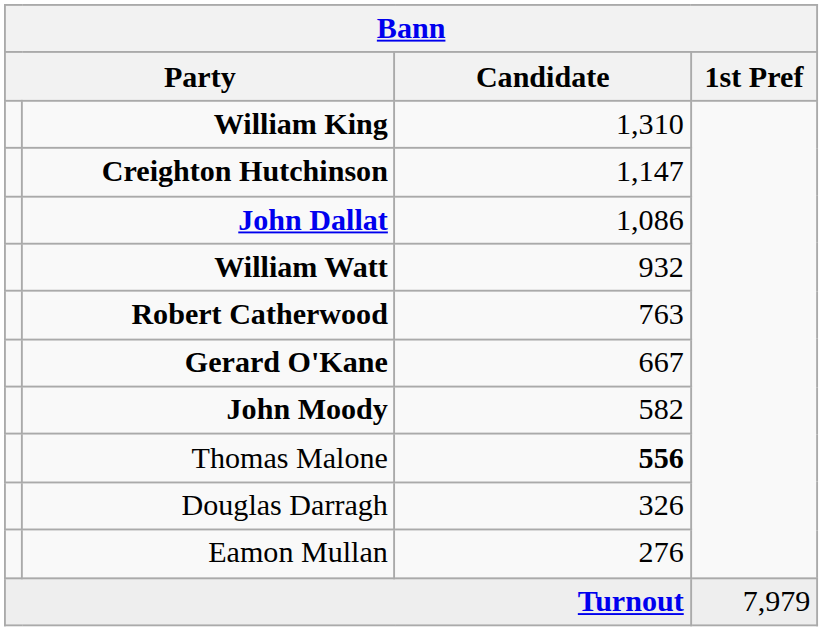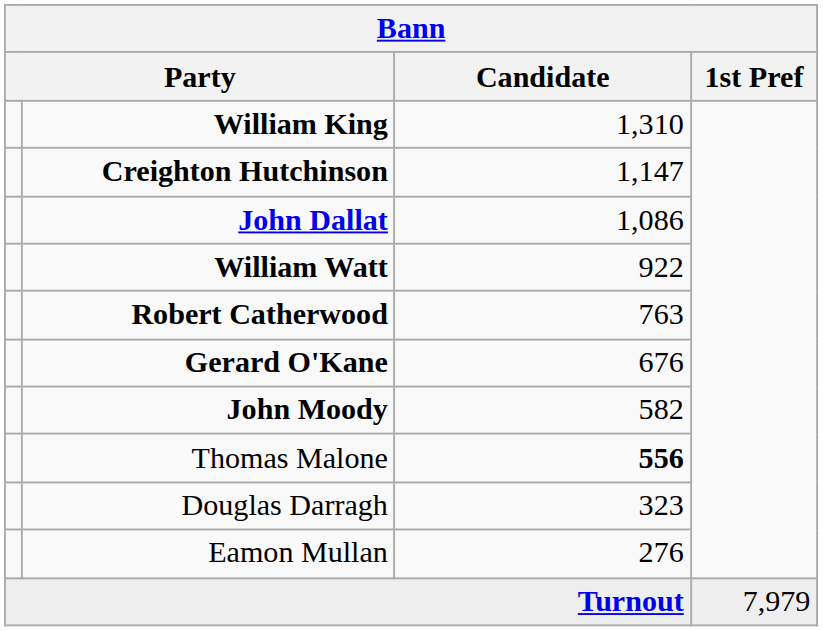 <table class="wikitable">
 <tr>
 <th colspan="4" align="center"><a href='#'>Bann</a></th>
 </tr>
 <tr>
 <th colspan="2" align="center" width=200>Party</th>
 <th width=150>Candidate</th>
 <th width=60>1st Pref</th>
 </tr>
 <tr>
 <td></td>
 <td align="right"><strong>William King</strong></td>
 <td align="right">1,310</td>
 </tr>
 <tr>
 <td></td>
 <td align="right"><strong>Creighton Hutchinson</strong></td>
 <td align="right">1,147</td>
 </tr>
 <tr>
 <td></td>
 <td align="right"><strong><a href='#'>John Dallat</a></strong></td>
 <td align="right">1,086</td>
 </tr>
 <tr>
 <td></td>
 <td align="right"><strong>William Watt</strong></td>
-<td align="right">932</td>
+<td align="right">922</td>
 </tr>
 <tr>
 <td></td>
 <td align="right"><strong>Robert Catherwood</strong></td>
 <td align="right">763</td>
 </tr>
 <tr>
 <td></td>
 <td align="right"><strong>Gerard O'Kane</strong></td>
-<td align="right">667</td>
+<td align="right">676</td>
 </tr>
 <tr>
 <td></td>
 <td align="right"><strong>John Moody</strong></td>
 <td align="right">582</td>
 </tr>
 <tr>
 <td></td>
 <td align="right">Thomas Malone</td>
 <td align="right"><strong>556</strong></td>
 </tr>
 <tr>
 <td></td>
 <td align="right">Douglas Darragh</td>
-<td align="right">326</td>
+<td align="right">323</td>
 </tr>
 <tr>
 <td></td>
 <td align="right">Eamon Mullan</td>
 <td align="right">276</td>
 </tr>
 <tr bgcolor="EEEEEE">
 <td colspan=3 align="right"><strong><a href='#'>Turnout</a></strong></td>
 <td align="right">7,979</td>
 </tr>
 </table>
